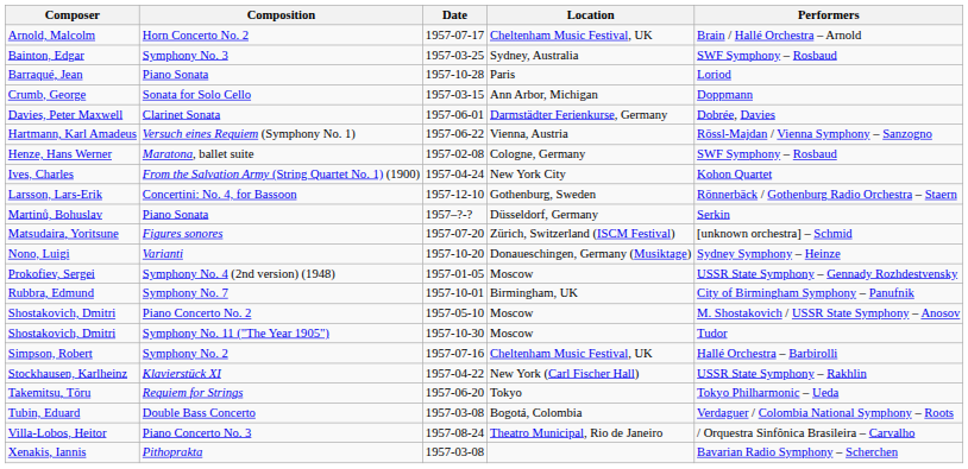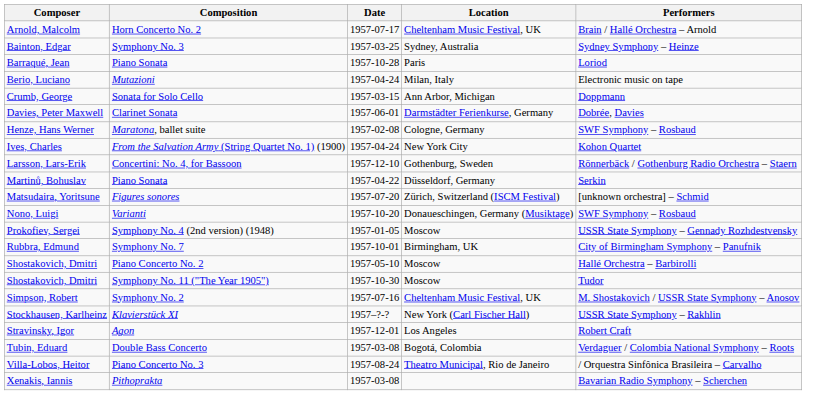 <table class="wikitable sortable">
 <tr>
 <th>Composer</th>
 <th>Composition</th>
 <th>Date</th>
 <th>Location</th>
 <th>Performers</th>
 </tr>
 <tr>
 <td><a href='#'>Arnold, Malcolm</a></td>
 <td><a href='#'>Horn Concerto No. 2</a></td>
 <td>1957-07-17</td>
 <td><a href='#'>Cheltenham Music Festival</a>, UK</td>
 <td><a href='#'>Brain</a> / <a href='#'>Hallé Orchestra</a> – Arnold</td>
 </tr>
 <tr>
 <td><a href='#'>Bainton, Edgar</a></td>
 <td><a href='#'>Symphony No. 3</a></td>
 <td>1957-03-25</td>
 <td>Sydney, Australia</td>
-<td><a href='#'>SWF Symphony</a> – <a href='#'>Rosbaud</a></td>
+<td><a href='#'>Sydney Symphony</a> – <a href='#'>Heinze</a></td>
 </tr>
 <tr>
 <td><a href='#'>Barraqué, Jean</a></td>
 <td><a href='#'>Piano Sonata</a></td>
 <td>1957-10-28</td>
 <td>Paris</td>
 <td><a href='#'>Loriod</a></td>
+</tr>
+<tr>
+<td><a href='#'>Berio, Luciano</a></td>
+<td><em><a href='#'>Mutazioni</a></em></td>
+<td>1957-04-24</td>
+<td>Milan, Italy</td>
+<td>Electronic music on tape</td>
 </tr>
 <tr>
 <td><a href='#'>Crumb, George</a></td>
 <td><a href='#'>Sonata for Solo Cello</a></td>
 <td>1957-03-15</td>
 <td>Ann Arbor, Michigan</td>
 <td><a href='#'>Doppmann</a></td>
 </tr>
 <tr>
 <td><a href='#'>Davies, Peter Maxwell</a></td>
 <td><a href='#'>Clarinet Sonata</a></td>
 <td>1957-06-01</td>
 <td><a href='#'>Darmstädter Ferienkurse</a>, Germany</td>
 <td><a href='#'>Dobrée</a>, <a href='#'>Davies</a></td>
-</tr>
-<tr>
-<td><a href='#'>Hartmann, Karl Amadeus</a></td>
-<td><a href='#'><em>Versuch eines Requiem</em></a> (Symphony No. 1)</td>
-<td>1957-06-22</td>
-<td>Vienna, Austria</td>
-<td><a href='#'>Rössl-Majdan</a> / <a href='#'>Vienna Symphony</a> – <a href='#'>Sanzogno</a></td>
 </tr>
 <tr>
 <td><a href='#'>Henze, Hans Werner</a></td>
 <td><em><a href='#'>Maratona</a></em>, ballet suite</td>
 <td>1957-02-08</td>
 <td>Cologne, Germany</td>
 <td><a href='#'>SWF Symphony</a> – <a href='#'>Rosbaud</a></td>
 </tr>
 <tr>
 <td><a href='#'>Ives, Charles</a></td>
 <td><a href='#'><em>From the Salvation Army</em> (String Quartet No. 1)</a> (1900)</td>
 <td>1957-04-24</td>
 <td>New York City</td>
 <td><a href='#'>Kohon Quartet</a></td>
 </tr>
 <tr>
 <td><a href='#'>Larsson, Lars-Erik</a></td>
 <td><a href='#'>Concertini: No. 4, for Bassoon</a></td>
 <td>1957-12-10</td>
 <td>Gothenburg, Sweden</td>
 <td><a href='#'>Rönnerbäck</a> / <a href='#'>Gothenburg Radio Orchestra</a> – <a href='#'>Staern</a></td>
 </tr>
 <tr>
 <td><a href='#'>Martinů, Bohuslav</a></td>
 <td><a href='#'>Piano Sonata</a></td>
-<td>1957–?-?</td>
+<td>1957-04-22</td>
 <td>Düsseldorf, Germany</td>
 <td><a href='#'>Serkin</a></td>
 </tr>
 <tr>
 <td><a href='#'>Matsudaira, Yoritsune</a></td>
 <td><em><a href='#'>Figures sonores</a></em></td>
 <td>1957-07-20</td>
 <td>Zürich, Switzerland (<a href='#'>ISCM Festival</a>)</td>
 <td>[unknown orchestra] – <a href='#'>Schmid</a></td>
 </tr>
 <tr>
 <td><a href='#'>Nono, Luigi</a></td>
 <td><em><a href='#'>Varianti</a></em></td>
 <td>1957-10-20</td>
 <td>Donaueschingen, Germany (<a href='#'>Musiktage</a>)</td>
-<td><a href='#'>Sydney Symphony</a> – <a href='#'>Heinze</a></td>
+<td><a href='#'>SWF Symphony</a> – <a href='#'>Rosbaud</a></td>
 </tr>
 <tr>
 <td><a href='#'>Prokofiev, Sergei</a></td>
 <td><a href='#'>Symphony No. 4</a> (2nd version) (1948)</td>
 <td>1957-01-05</td>
 <td>Moscow</td>
 <td><a href='#'>USSR State Symphony</a> – <a href='#'>Gennady Rozhdestvensky</a></td>
 </tr>
 <tr>
 <td><a href='#'>Rubbra, Edmund</a></td>
 <td><a href='#'>Symphony No. 7</a></td>
 <td>1957-10-01</td>
 <td>Birmingham, UK</td>
 <td><a href='#'>City of Birmingham Symphony</a> – <a href='#'>Panufnik</a></td>
 </tr>
 <tr>
 <td><a href='#'>Shostakovich, Dmitri</a></td>
 <td><a href='#'>Piano Concerto No. 2</a></td>
 <td>1957-05-10</td>
 <td>Moscow</td>
-<td><a href='#'>M. Shostakovich</a> / <a href='#'>USSR State Symphony</a> – <a href='#'>Anosov</a></td>
+<td><a href='#'>Hallé Orchestra</a> – <a href='#'>Barbirolli</a></td>
 </tr>
 <tr>
 <td><a href='#'>Shostakovich, Dmitri</a></td>
 <td><a href='#'>Symphony No. 11 ("The Year 1905")</a></td>
 <td>1957-10-30</td>
 <td>Moscow</td>
 <td><a href='#'>Tudor</a></td>
 </tr>
 <tr>
 <td><a href='#'>Simpson, Robert</a></td>
 <td><a href='#'>Symphony No. 2</a></td>
 <td>1957-07-16</td>
 <td><a href='#'>Cheltenham Music Festival</a>, UK</td>
-<td><a href='#'>Hallé Orchestra</a> – <a href='#'>Barbirolli</a></td>
+<td><a href='#'>M. Shostakovich</a> / <a href='#'>USSR State Symphony</a> – <a href='#'>Anosov</a></td>
 </tr>
 <tr>
 <td><a href='#'>Stockhausen, Karlheinz</a></td>
 <td><em><a href='#'>Klavierstück XI</a></em></td>
-<td>1957-04-22</td>
+<td>1957–?-?</td>
 <td>New York (<a href='#'>Carl Fischer Hall</a>)</td>
 <td><a href='#'>USSR State Symphony</a> – <a href='#'>Rakhlin</a></td>
 </tr>
 <tr>
-<td><a href='#'>Takemitsu, Tōru</a></td>
-<td><em><a href='#'>Requiem for Strings</a></em></td>
-<td>1957-06-20</td>
-<td>Tokyo</td>
-<td><a href='#'>Tokyo Philharmonic</a> – <a href='#'>Ueda</a></td>
+<td><a href='#'>Stravinsky, Igor</a></td>
+<td><em><a href='#'>Agon</a></em></td>
+<td>1957-12-01</td>
+<td>Los Angeles</td>
+<td><a href='#'>Robert Craft</a></td>
 </tr>
 <tr>
 <td><a href='#'>Tubin, Eduard</a></td>
 <td><a href='#'>Double Bass Concerto</a></td>
 <td>1957-03-08</td>
 <td>Bogotá, Colombia</td>
 <td><a href='#'>Verdaguer</a> / <a href='#'>Colombia National Symphony</a> – <a href='#'>Roots</a></td>
 </tr>
 <tr>
 <td><a href='#'>Villa-Lobos, Heitor</a></td>
 <td><a href='#'>Piano Concerto No. 3</a></td>
 <td>1957-08-24</td>
 <td><a href='#'>Theatro Municipal</a>, Rio de Janeiro</td>
 <td> / Orquestra Sinfônica Brasileira – <a href='#'>Carvalho</a></td>
 </tr>
 <tr>
 <td><a href='#'>Xenakis, Iannis</a></td>
 <td><em><a href='#'>Pithoprakta</a></em></td>
 <td>1957-03-08</td>
 <td></td>
 <td><a href='#'>Bavarian Radio Symphony</a> – <a href='#'>Scherchen</a></td>
 </tr>
 </table>
